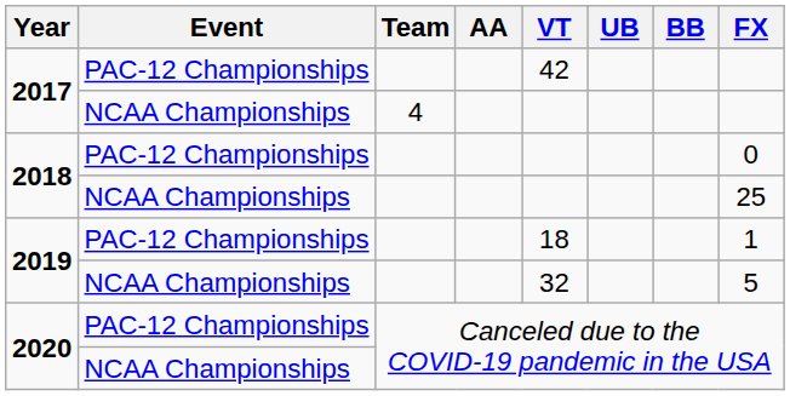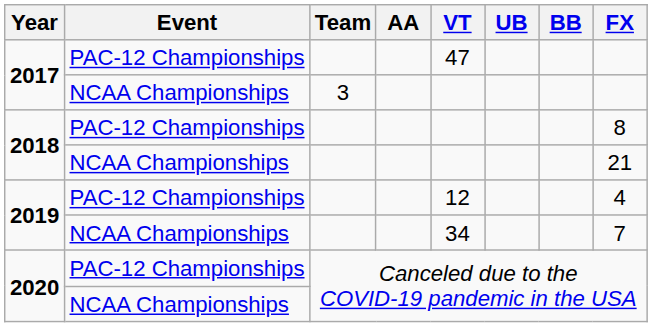 <table class="wikitable" style="text-align:center; font-size:95%;">
 <tr>
 <th align="center">Year</th>
 <th align="center">Event</th>
 <th style="width:30px;">Team</th>
 <th style="width:30px;">AA</th>
 <th style="width:30px;"><a href='#'>VT</a></th>
 <th style="width:30px;"><a href='#'>UB</a></th>
 <th style="width:30px;"><a href='#'>BB</a></th>
 <th style="width:30px;"><a href='#'>FX</a></th>
 </tr>
 <tr>
 <td rowspan="2"><strong>2017</strong></td>
 <td align="left"><a href='#'>PAC-12 Championships</a></td>
 <td></td>
 <td></td>
-<td>42</td>
+<td>47</td>
 <td></td>
 <td></td>
 <td></td>
 </tr>
 <tr>
 <td align="left"><a href='#'>NCAA Championships</a></td>
-<td>4</td>
+<td>3</td>
 <td></td>
 <td></td>
 <td></td>
 <td></td>
 <td></td>
 </tr>
 <tr>
 <td rowspan="2"><strong>2018</strong></td>
 <td align="left"><a href='#'>PAC-12 Championships</a></td>
 <td></td>
 <td></td>
 <td></td>
 <td></td>
 <td></td>
-<td>0</td>
+<td>8</td>
 </tr>
 <tr>
 <td align="left"><a href='#'>NCAA Championships</a></td>
 <td></td>
 <td></td>
 <td></td>
 <td></td>
 <td></td>
-<td>25</td>
+<td>21</td>
 </tr>
 <tr>
 <td rowspan="2"><strong>2019</strong></td>
 <td align="left"><a href='#'>PAC-12 Championships</a></td>
 <td></td>
 <td></td>
-<td>18</td>
+<td>12</td>
 <td></td>
 <td></td>
-<td>1</td>
+<td>4</td>
 </tr>
 <tr>
 <td align="left"><a href='#'>NCAA Championships</a></td>
 <td></td>
 <td></td>
-<td>32</td>
+<td>34</td>
 <td></td>
 <td></td>
-<td>5</td>
+<td>7</td>
 </tr>
 <tr>
 <td rowspan="2"><strong>2020</strong></td>
 <td align=left><a href='#'>PAC-12 Championships</a></td>
 <td rowspan="2" colspan="6"><em>Canceled due to the<br><a href='#'>COVID-19 pandemic in the USA</a></em> </td>
 </tr>
 <tr>
 <td align=left><a href='#'>NCAA Championships</a></td>
 </tr>
 </table>
